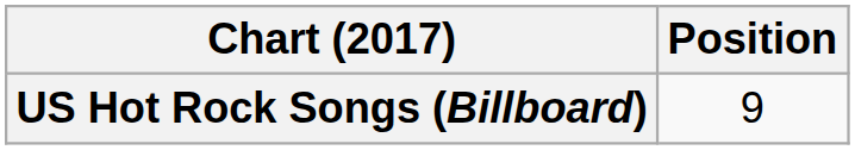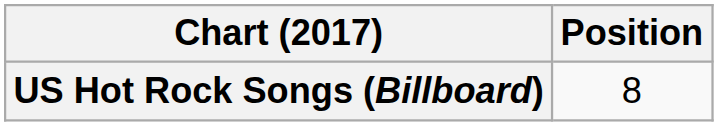 <table class="wikitable plainrowheaders">
 <tr>
 <th>Chart (2017)</th>
 <th>Position</th>
 </tr>
 <tr>
 <th scope="row">US Hot Rock Songs (<em>Billboard</em>)</th>
-<td style="text-align:center;">9</td>
+<td style="text-align:center;">8</td>
 </tr>
 </table>
